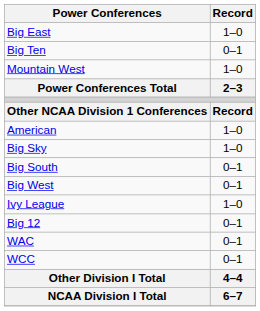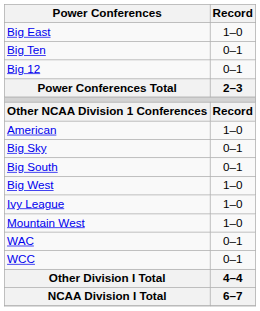 <table class="wikitable">
 <tr>
 <th>Power Conferences</th>
 <th>Record</th>
 </tr>
 <tr>
 <td><a href='#'>Big East</a></td>
 <td align=center>1–0</td>
 </tr>
 <tr>
 <td><a href='#'>Big Ten</a></td>
 <td align=center>0–1</td>
 </tr>
 <tr>
-<td><a href='#'>Mountain West</a></td>
-<td align=center>1–0</td>
+<td><a href='#'>Big 12</a></td>
+<td align=center>0–1</td>
 </tr>
 <tr>
 <th>Power Conferences Total</th>
 <th>2–3</th>
 </tr>
 <tr>
 <th colspan="2" style="background:lightgrey;"></th>
 </tr>
 <tr>
 <th>Other NCAA Division 1 Conferences</th>
 <th>Record</th>
 </tr>
 <tr>
 <td><a href='#'>American</a></td>
 <td align=center>1–0</td>
 </tr>
 <tr>
 <td><a href='#'>Big Sky</a></td>
-<td align=center>1–0</td>
+<td align=center>0–1</td>
 </tr>
 <tr>
 <td><a href='#'>Big South</a></td>
 <td align=center>0–1</td>
 </tr>
 <tr>
 <td><a href='#'>Big West</a></td>
-<td align=center>0–1</td>
+<td align=center>1–0</td>
 </tr>
 <tr>
 <td><a href='#'>Ivy League</a></td>
 <td align=center>1–0</td>
 </tr>
 <tr>
-<td><a href='#'>Big 12</a></td>
-<td align=center>0–1</td>
+<td><a href='#'>Mountain West</a></td>
+<td align=center>1–0</td>
 </tr>
 <tr>
 <td><a href='#'>WAC</a></td>
 <td align=center>0–1</td>
 </tr>
 <tr>
 <td><a href='#'>WCC</a></td>
 <td align=center>0–1</td>
 </tr>
 <tr>
 <th>Other Division I Total</th>
 <th>4–4</th>
 </tr>
 <tr>
 <th>NCAA Division I Total</th>
 <th>6–7</th>
 </tr>
 <tr>
 </tr>
 </table>
